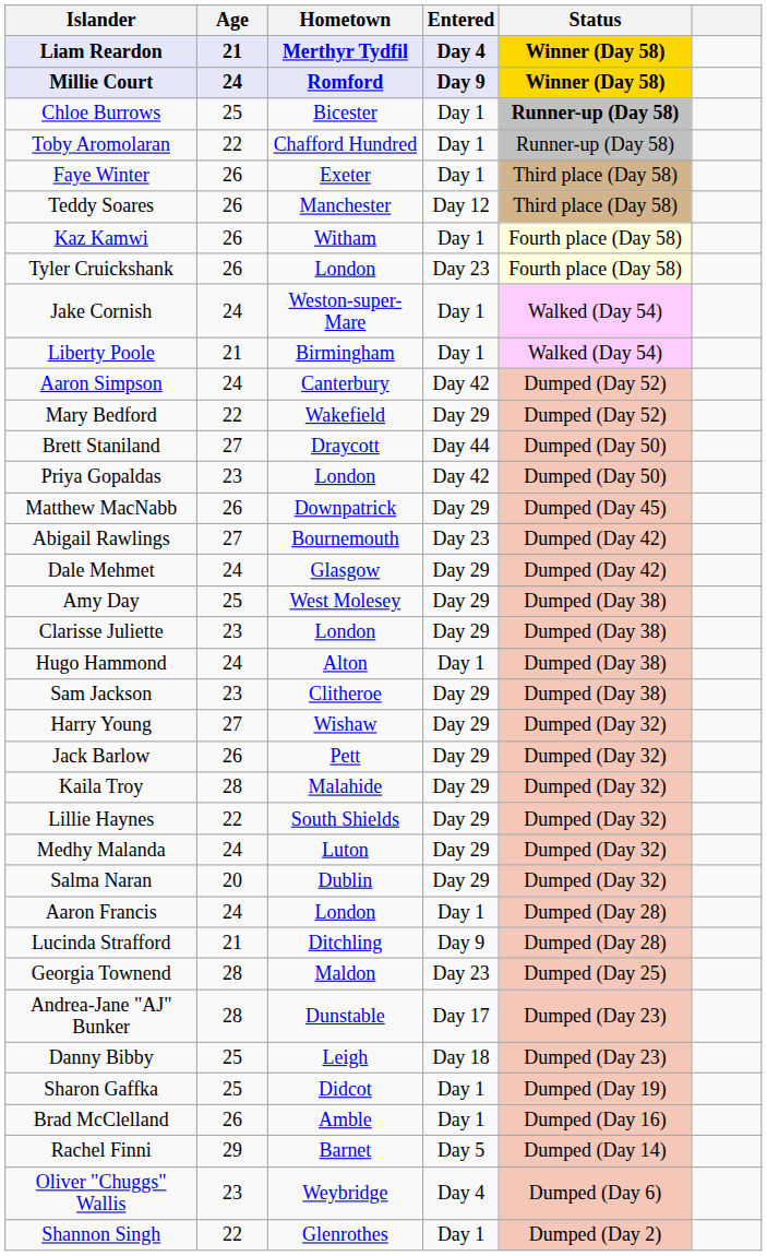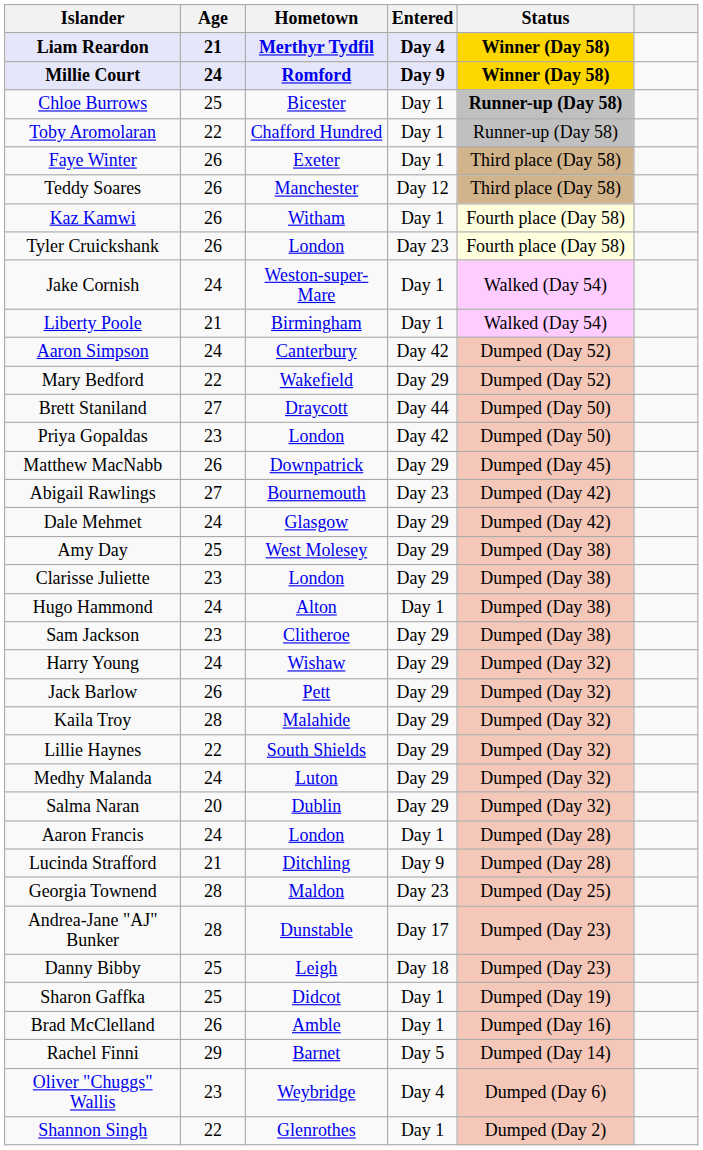 <table class="wikitable sortable" style="text-align:center;">
 <tr>
 <th style="width:150px;"><strong>Islander</strong></th>
 <th style="width:50px;"><strong>Age</strong></th>
 <th style="width:120px;"><strong>Hometown</strong></th>
 <th style="width:50px;"><strong>Entered</strong></th>
 <th style="width:150px;"><strong>Status</strong></th>
 <th style="width:50px;"><strong></strong></th>
 </tr>
 <tr>
 <td style="background:lavender;"><strong>Liam Reardon</strong></td>
 <td style="background:lavender;"><strong>21</strong></td>
 <td style="background:lavender;"><strong><a href='#'>Merthyr Tydfil</a></strong></td>
 <td style="background:lavender;"><strong>Day 4</strong></td>
 <td style="background:gold;"><strong>Winner (Day 58)</strong></td>
 <td></td>
 </tr>
 <tr>
 <td style="background:lavender;"><strong>Millie Court</strong></td>
 <td style="background:lavender;"><strong>24</strong></td>
 <td style="background:lavender;"><strong><a href='#'>Romford</a></strong></td>
 <td style="background:lavender;"><strong>Day 9</strong></td>
 <td style="background:gold;"><strong>Winner (Day 58)</strong></td>
 <td style="text-align:center"></td>
 </tr>
 <tr>
 <td><a href='#'>Chloe Burrows</a></td>
 <td>25</td>
 <td><a href='#'>Bicester</a></td>
 <td>Day 1</td>
 <td style="background:silver;"><strong>Runner-up (Day 58)</strong></td>
 <td style="text-align:center"></td>
 </tr>
 <tr>
 <td><a href='#'>Toby Aromolaran</a></td>
 <td>22</td>
 <td><a href='#'>Chafford Hundred</a></td>
 <td>Day 1</td>
 <td style="background:silver;">Runner-up (Day 58)</td>
 <td style="text-align:center"></td>
 </tr>
 <tr>
 <td><a href='#'>Faye Winter</a></td>
 <td>26</td>
 <td><a href='#'>Exeter</a></td>
 <td>Day 1</td>
 <td style="background:tan;">Third place (Day 58)</td>
 <td style="text-align:center"></td>
 </tr>
 <tr>
 <td>Teddy Soares</td>
 <td>26</td>
 <td><a href='#'>Manchester</a></td>
 <td>Day 12</td>
 <td style="background:tan;">Third place (Day 58)</td>
 <td style="text-align:center"></td>
 </tr>
 <tr>
 <td><a href='#'>Kaz Kamwi</a></td>
 <td>26</td>
 <td><a href='#'>Witham</a></td>
 <td>Day 1</td>
 <td style="background:#FFFFDD;">Fourth place (Day 58)</td>
 <td style="text-align:center"></td>
 </tr>
 <tr>
 <td>Tyler Cruickshank</td>
 <td>26</td>
 <td><a href='#'>London</a></td>
 <td>Day 23</td>
 <td style="background:#FFFFDD;">Fourth place (Day 58)</td>
 <td style="text-align:center"></td>
 </tr>
 <tr>
 <td>Jake Cornish</td>
 <td>24</td>
 <td><a href='#'>Weston-super-Mare</a></td>
 <td>Day 1</td>
 <td style="background:#FCF;">Walked (Day 54)</td>
 <td style="text-align:center"></td>
 </tr>
 <tr>
 <td><a href='#'>Liberty Poole</a></td>
 <td>21</td>
 <td><a href='#'>Birmingham</a></td>
 <td>Day 1</td>
 <td style="background:#FCF;">Walked (Day 54)</td>
 <td style="text-align:center"></td>
 </tr>
 <tr>
 <td><a href='#'>Aaron Simpson</a></td>
 <td>24</td>
 <td><a href='#'>Canterbury</a></td>
 <td>Day 42</td>
 <td style="background:#f4c7b8;">Dumped (Day 52)</td>
 <td style="text-align:center"></td>
 </tr>
 <tr>
 <td>Mary Bedford</td>
 <td>22</td>
 <td><a href='#'>Wakefield</a></td>
 <td>Day 29</td>
 <td style="background:#f4c7b8;">Dumped (Day 52)</td>
 <td style="text-align:center"></td>
 </tr>
 <tr>
 <td>Brett Staniland</td>
 <td>27</td>
 <td><a href='#'>Draycott</a></td>
 <td>Day 44</td>
 <td style="background:#f4c7b8;">Dumped (Day 50)</td>
 <td style="text-align:center"></td>
 </tr>
 <tr>
 <td>Priya Gopaldas</td>
 <td>23</td>
 <td><a href='#'>London</a></td>
 <td>Day 42</td>
 <td style="background:#f4c7b8;">Dumped (Day 50)</td>
 <td style="text-align:center"></td>
 </tr>
 <tr>
 <td>Matthew MacNabb</td>
 <td>26</td>
 <td><a href='#'>Downpatrick</a></td>
 <td>Day 29</td>
 <td style="background:#f4c7b8;">Dumped (Day 45)</td>
 <td style="text-align:center"></td>
 </tr>
 <tr>
 <td>Abigail Rawlings</td>
 <td>27</td>
 <td><a href='#'>Bournemouth</a></td>
 <td>Day 23</td>
 <td style="background:#f4c7b8;">Dumped (Day 42)</td>
 <td style="text-align:center"></td>
 </tr>
 <tr>
 <td>Dale Mehmet</td>
 <td>24</td>
 <td><a href='#'>Glasgow</a></td>
 <td>Day 29</td>
 <td style="background:#f4c7b8;">Dumped (Day 42)</td>
 <td style="text-align:center"></td>
 </tr>
 <tr>
 <td>Amy Day</td>
 <td>25</td>
 <td><a href='#'>West Molesey</a></td>
 <td>Day 29</td>
 <td style="background:#f4c7b8;">Dumped (Day 38)</td>
 <td style="text-align:center"></td>
 </tr>
 <tr>
 <td>Clarisse Juliette</td>
 <td>23</td>
 <td><a href='#'>London</a></td>
 <td>Day 29</td>
 <td style="background:#f4c7b8;">Dumped (Day 38)</td>
 <td style="text-align:center"></td>
 </tr>
 <tr>
 <td>Hugo Hammond</td>
 <td>24</td>
 <td><a href='#'>Alton</a></td>
 <td>Day 1</td>
 <td style="background:#f4c7b8;">Dumped (Day 38)</td>
 <td style="text-align:center"></td>
 </tr>
 <tr>
 <td>Sam Jackson</td>
 <td>23</td>
 <td><a href='#'>Clitheroe</a></td>
 <td>Day 29</td>
 <td style="background:#f4c7b8;">Dumped (Day 38)</td>
 <td style="text-align:center"></td>
 </tr>
 <tr>
 <td>Harry Young</td>
-<td>27</td>
+<td>24</td>
 <td><a href='#'>Wishaw</a></td>
 <td>Day 29</td>
 <td style="background:#f4c7b8;">Dumped (Day 32)</td>
 <td style="text-align:center"></td>
 </tr>
 <tr>
 <td>Jack Barlow</td>
 <td>26</td>
 <td><a href='#'>Pett</a></td>
 <td>Day 29</td>
 <td style="background:#f4c7b8;">Dumped (Day 32)</td>
 <td style="text-align:center"></td>
 </tr>
 <tr>
 <td>Kaila Troy</td>
 <td>28</td>
 <td><a href='#'>Malahide</a></td>
 <td>Day 29</td>
 <td style="background:#f4c7b8;">Dumped (Day 32)</td>
 <td style="text-align:center"></td>
 </tr>
 <tr>
 <td>Lillie Haynes</td>
 <td>22</td>
 <td><a href='#'>South Shields</a></td>
 <td>Day 29</td>
 <td style="background:#f4c7b8;">Dumped (Day 32)</td>
 <td style="text-align:center"></td>
 </tr>
 <tr>
 <td>Medhy Malanda</td>
 <td>24</td>
 <td><a href='#'>Luton</a></td>
 <td>Day 29</td>
 <td style="background:#f4c7b8;">Dumped (Day 32)</td>
 <td style="text-align:center"></td>
 </tr>
 <tr>
 <td>Salma Naran</td>
 <td>20</td>
 <td><a href='#'>Dublin</a></td>
 <td>Day 29</td>
 <td style="background:#f4c7b8;">Dumped (Day 32)</td>
 <td style="text-align:center"></td>
 </tr>
 <tr>
 <td>Aaron Francis</td>
 <td>24</td>
 <td><a href='#'>London</a></td>
 <td>Day 1</td>
 <td style="background:#f4c7b8;">Dumped (Day 28)</td>
 <td style="text-align:center"></td>
 </tr>
 <tr>
 <td>Lucinda Strafford</td>
 <td>21</td>
 <td><a href='#'>Ditchling</a></td>
 <td>Day 9</td>
 <td style="background:#f4c7b8;">Dumped (Day 28)</td>
 <td style="text-align:center"></td>
 </tr>
 <tr>
 <td>Georgia Townend</td>
 <td>28</td>
 <td><a href='#'>Maldon</a></td>
 <td>Day 23</td>
 <td style="background:#f4c7b8;">Dumped (Day 25)</td>
 <td style="text-align:center"></td>
 </tr>
 <tr>
 <td>Andrea-Jane "AJ" Bunker</td>
 <td>28</td>
 <td><a href='#'>Dunstable</a></td>
 <td>Day 17</td>
 <td style="background:#f4c7b8;">Dumped (Day 23)</td>
 <td style="text-align:center"></td>
 </tr>
 <tr>
 <td>Danny Bibby</td>
 <td>25</td>
 <td><a href='#'>Leigh</a></td>
 <td>Day 18</td>
 <td style="background:#f4c7b8;">Dumped (Day 23)</td>
 <td style="text-align:center"></td>
 </tr>
 <tr>
 <td>Sharon Gaffka</td>
 <td>25</td>
 <td><a href='#'>Didcot</a></td>
 <td>Day 1</td>
 <td style="background:#f4c7b8;">Dumped (Day 19)</td>
 <td style="text-align:center"></td>
 </tr>
 <tr>
 <td>Brad McClelland</td>
 <td>26</td>
 <td><a href='#'>Amble</a></td>
 <td>Day 1</td>
 <td style="background:#f4c7b8;">Dumped (Day 16)</td>
 <td style="text-align:center"></td>
 </tr>
 <tr>
 <td>Rachel Finni</td>
 <td>29</td>
 <td><a href='#'>Barnet</a></td>
 <td>Day 5</td>
 <td style="background:#f4c7b8;">Dumped (Day 14)</td>
 <td></td>
 </tr>
 <tr>
 <td><a href='#'>Oliver "Chuggs" Wallis</a></td>
 <td>23</td>
 <td><a href='#'>Weybridge</a></td>
 <td>Day 4</td>
 <td style="background:#f4c7b8;">Dumped (Day 6)</td>
 <td></td>
 </tr>
 <tr>
 <td><a href='#'>Shannon Singh</a></td>
 <td>22</td>
 <td><a href='#'>Glenrothes</a></td>
 <td>Day 1</td>
 <td style="background:#f4c7b8;">Dumped (Day 2)</td>
 <td style="text-align:center"></td>
 </tr>
 </table>
